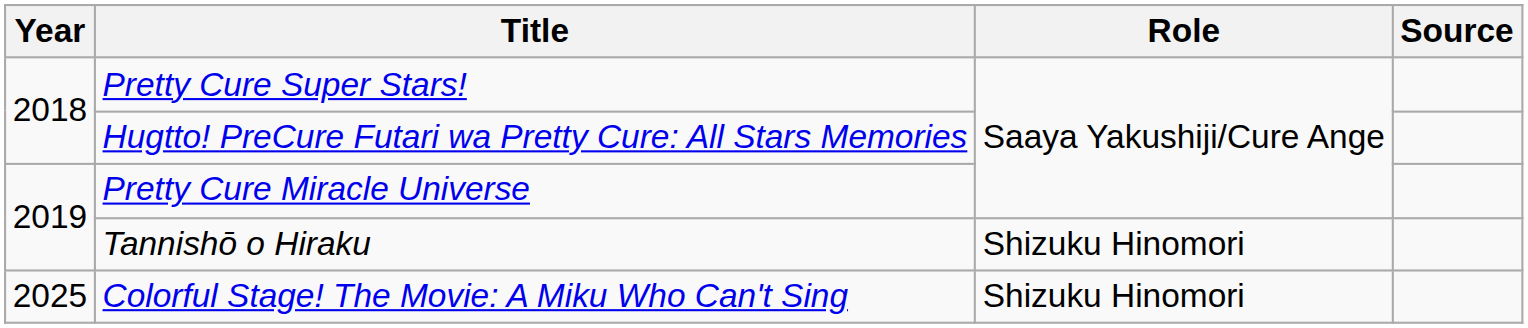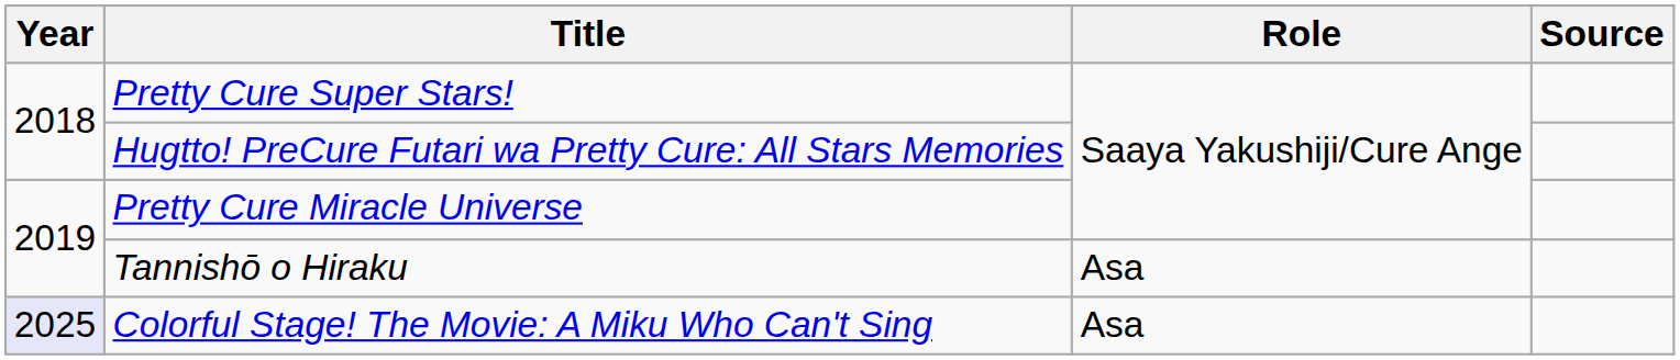 <table class="wikitable">
 <tr>
 <th>Year</th>
 <th>Title</th>
 <th>Role</th>
 <th>Source</th>
 </tr>
 <tr>
 <td rowspan="2">2018</td>
 <td><em><a href='#'>Pretty Cure Super Stars!</a></em></td>
 <td rowspan="3">Saaya Yakushiji/Cure Ange</td>
 <td></td>
 </tr>
 <tr>
 <td><em><a href='#'>Hugtto! PreCure Futari wa Pretty Cure: All Stars Memories</a></em></td>
 <td></td>
 </tr>
 <tr>
 <td rowspan="2">2019</td>
 <td><em><a href='#'>Pretty Cure Miracle Universe</a></em></td>
 <td></td>
 </tr>
 <tr>
 <td><em>Tannishō o Hiraku</em></td>
-<td>Shizuku Hinomori</td>
+<td>Asa</td>
 <td></td>
 </tr>
 <tr>
-<td>2025</td>
+<td style="background: lavender;">2025</td>
 <td><em><a href='#'>Colorful Stage! The Movie: A Miku Who Can't Sing</a></em></td>
-<td>Shizuku Hinomori</td>
+<td>Asa</td>
 <td></td>
 </tr>
 </table>
